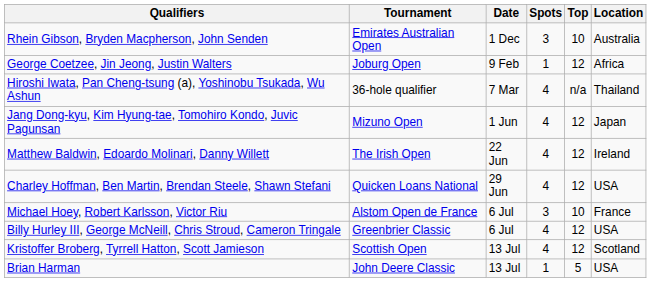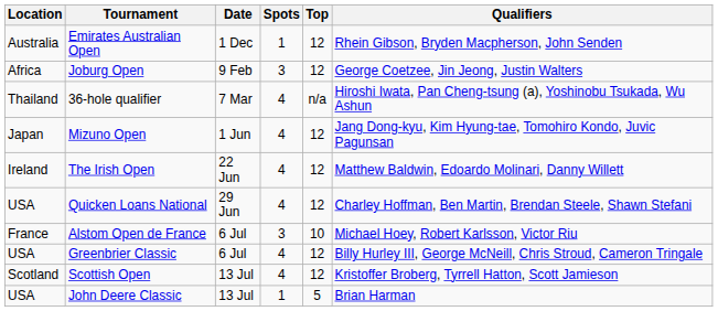 <table class=wikitable>
 <tr>
-<th>Qualifiers</th>
+<th>Location</th>
 <th>Tournament</th>
 <th>Date</th>
 <th align=center>Spots</th>
 <th align=center>Top</th>
-<th>Location</th>
+<th>Qualifiers</th>
 </tr>
 <tr>
-<td><a href='#'>Rhein Gibson</a>, <a href='#'>Bryden Macpherson</a>, <a href='#'>John Senden</a></td>
+<td>Australia</td>
 <td><a href='#'>Emirates Australian Open</a></td>
 <td>1 Dec</td>
-<td align=center>3</td>
-<td align=center>10</td>
-<td>Australia</td>
+<td align=center>1</td>
+<td align=center>12</td>
+<td><a href='#'>Rhein Gibson</a>, <a href='#'>Bryden Macpherson</a>, <a href='#'>John Senden</a></td>
 </tr>
 <tr>
-<td><a href='#'>George Coetzee</a>, <a href='#'>Jin Jeong</a>, <a href='#'>Justin Walters</a></td>
+<td>Africa</td>
 <td><a href='#'>Joburg Open</a></td>
 <td>9 Feb</td>
-<td align=center>1</td>
+<td align=center>3</td>
 <td align=center>12</td>
-<td>Africa</td>
+<td><a href='#'>George Coetzee</a>, <a href='#'>Jin Jeong</a>, <a href='#'>Justin Walters</a></td>
 </tr>
 <tr>
-<td><a href='#'>Hiroshi Iwata</a>, <a href='#'>Pan Cheng-tsung</a> (a), <a href='#'>Yoshinobu Tsukada</a>, <a href='#'>Wu Ashun</a></td>
+<td>Thailand</td>
 <td>36-hole qualifier</td>
 <td>7 Mar</td>
 <td align=center>4</td>
 <td align=center>n/a</td>
-<td>Thailand</td>
+<td><a href='#'>Hiroshi Iwata</a>, <a href='#'>Pan Cheng-tsung</a> (a), <a href='#'>Yoshinobu Tsukada</a>, <a href='#'>Wu Ashun</a></td>
 </tr>
 <tr>
-<td><a href='#'>Jang Dong-kyu</a>, <a href='#'>Kim Hyung-tae</a>, <a href='#'>Tomohiro Kondo</a>, <a href='#'>Juvic Pagunsan</a></td>
+<td>Japan</td>
 <td><a href='#'>Mizuno Open</a></td>
 <td>1 Jun</td>
 <td align=center>4</td>
 <td align=center>12</td>
-<td>Japan</td>
+<td><a href='#'>Jang Dong-kyu</a>, <a href='#'>Kim Hyung-tae</a>, <a href='#'>Tomohiro Kondo</a>, <a href='#'>Juvic Pagunsan</a></td>
 </tr>
 <tr>
-<td><a href='#'>Matthew Baldwin</a>, <a href='#'>Edoardo Molinari</a>, <a href='#'>Danny Willett</a></td>
+<td>Ireland</td>
 <td><a href='#'>The Irish Open</a></td>
 <td>22 Jun</td>
 <td align=center>4</td>
 <td align=center>12</td>
-<td>Ireland</td>
+<td><a href='#'>Matthew Baldwin</a>, <a href='#'>Edoardo Molinari</a>, <a href='#'>Danny Willett</a></td>
 </tr>
 <tr>
-<td><a href='#'>Charley Hoffman</a>, <a href='#'>Ben Martin</a>, <a href='#'>Brendan Steele</a>, <a href='#'>Shawn Stefani</a></td>
+<td>USA</td>
 <td><a href='#'>Quicken Loans National</a></td>
 <td>29 Jun</td>
 <td align=center>4</td>
 <td align=center>12</td>
-<td>USA</td>
+<td><a href='#'>Charley Hoffman</a>, <a href='#'>Ben Martin</a>, <a href='#'>Brendan Steele</a>, <a href='#'>Shawn Stefani</a></td>
 </tr>
 <tr>
-<td><a href='#'>Michael Hoey</a>, <a href='#'>Robert Karlsson</a>, <a href='#'>Victor Riu</a></td>
+<td>France</td>
 <td><a href='#'>Alstom Open de France</a></td>
 <td>6 Jul</td>
 <td align=center>3</td>
 <td align=center>10</td>
-<td>France</td>
+<td><a href='#'>Michael Hoey</a>, <a href='#'>Robert Karlsson</a>, <a href='#'>Victor Riu</a></td>
 </tr>
 <tr>
-<td><a href='#'>Billy Hurley III</a>, <a href='#'>George McNeill</a>, <a href='#'>Chris Stroud</a>, <a href='#'>Cameron Tringale</a></td>
+<td>USA</td>
 <td><a href='#'>Greenbrier Classic</a></td>
 <td>6 Jul</td>
 <td align=center>4</td>
 <td align=center>12</td>
-<td>USA</td>
+<td><a href='#'>Billy Hurley III</a>, <a href='#'>George McNeill</a>, <a href='#'>Chris Stroud</a>, <a href='#'>Cameron Tringale</a></td>
 </tr>
 <tr>
-<td><a href='#'>Kristoffer Broberg</a>, <a href='#'>Tyrrell Hatton</a>, <a href='#'>Scott Jamieson</a></td>
+<td>Scotland</td>
 <td><a href='#'>Scottish Open</a></td>
 <td>13 Jul</td>
 <td align=center>4</td>
 <td align=center>12</td>
-<td>Scotland</td>
+<td><a href='#'>Kristoffer Broberg</a>, <a href='#'>Tyrrell Hatton</a>, <a href='#'>Scott Jamieson</a></td>
 </tr>
 <tr>
-<td><a href='#'>Brian Harman</a></td>
+<td>USA</td>
 <td><a href='#'>John Deere Classic</a></td>
 <td>13 Jul</td>
 <td align=center>1</td>
 <td align=center>5</td>
-<td>USA</td>
+<td><a href='#'>Brian Harman</a></td>
 </tr>
 </table>
